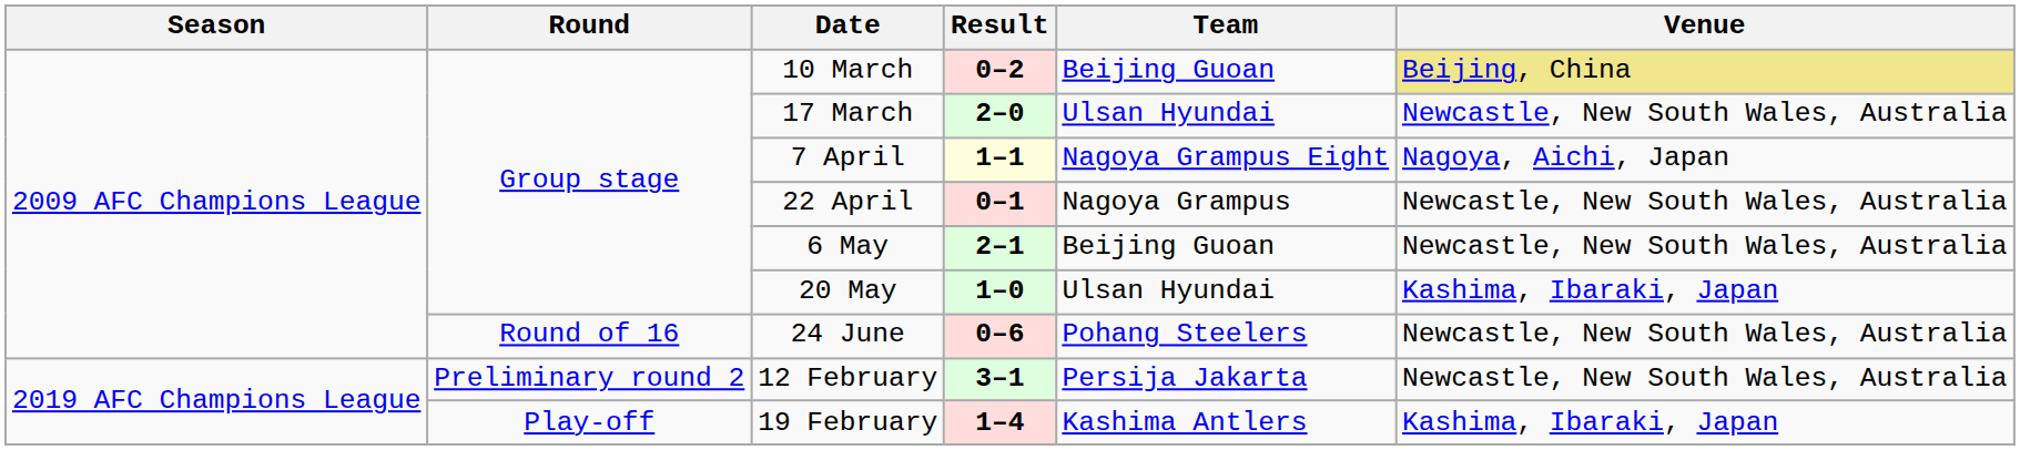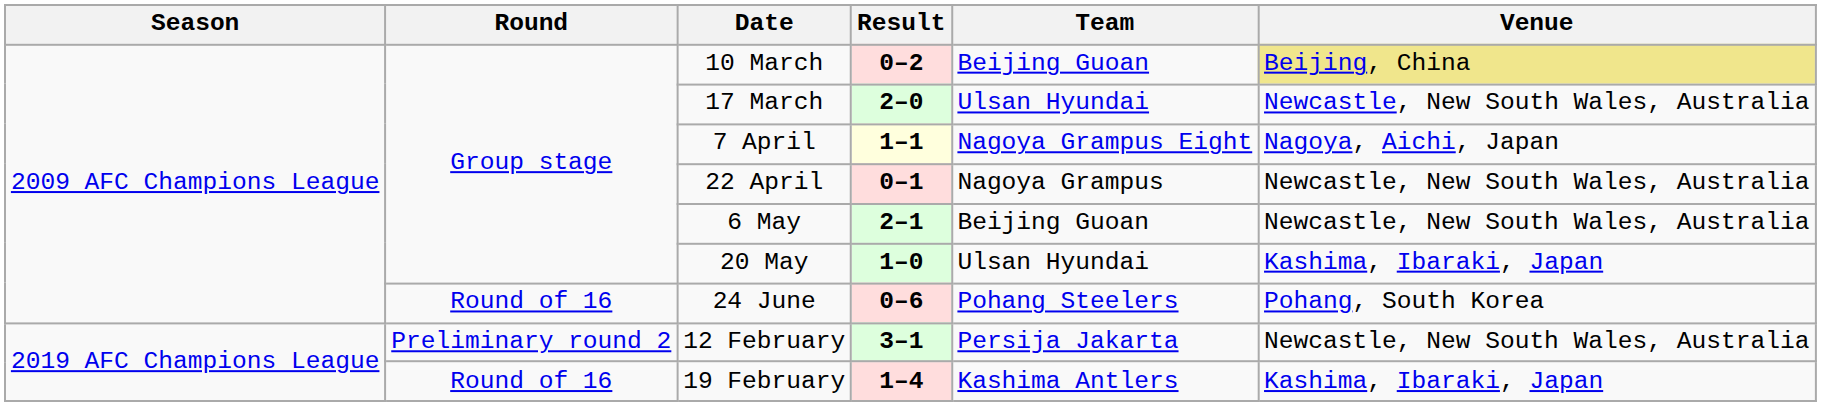 <table class="wikitable"  style="font-size:95%; text-align: center;">
 <tr>
 </tr>
 <tr>
 <th>Season</th>
 <th>Round</th>
 <th>Date</th>
 <th>Result</th>
 <th>Team</th>
 <th>Venue</th>
 </tr>
 <tr>
 <td rowspan="7"><a href='#'>2009 AFC Champions League</a></td>
 <td rowspan="6"><a href='#'>Group stage</a></td>
 <td>10 March</td>
 <td bgcolor=#ffdddd align=center><strong>0–2</strong></td>
 <td align=left> <a href='#'>Beijing Guoan</a></td>
 <td align=left style="background: khaki;"><a href='#'>Beijing</a>, China</td>
 </tr>
 <tr>
 <td>17 March</td>
 <td bgcolor=#ddffdd align=center><strong>2–0</strong></td>
 <td align=left> <a href='#'>Ulsan Hyundai</a></td>
 <td align=left><a href='#'>Newcastle</a>, New South Wales, Australia</td>
 </tr>
 <tr>
 <td>7 April</td>
 <td bgcolor=#ffffdd align=center><strong>1–1</strong></td>
 <td align=left> <a href='#'>Nagoya Grampus Eight</a></td>
 <td align=left><a href='#'>Nagoya</a>, <a href='#'>Aichi</a>, Japan</td>
 </tr>
 <tr>
 <td>22 April</td>
 <td bgcolor=#ffdddd align=center><strong>0–1</strong></td>
 <td align=left> Nagoya Grampus</td>
 <td align=left>Newcastle, New South Wales, Australia</td>
 </tr>
 <tr>
 <td>6 May</td>
 <td bgcolor=#ddffdd align=center><strong>2–1</strong></td>
 <td align=left> Beijing Guoan</td>
 <td align=left>Newcastle, New South Wales, Australia</td>
 </tr>
 <tr>
 <td>20 May</td>
 <td bgcolor=#ddffdd align=center><strong>1–0</strong></td>
 <td align=left> Ulsan Hyundai</td>
 <td align=left><a href='#'>Kashima</a>, <a href='#'>Ibaraki</a>, <a href='#'>Japan</a></td>
 </tr>
 <tr>
 <td><a href='#'>Round of 16</a></td>
 <td>24 June</td>
 <td bgcolor=#ffdddd align=center><strong>0–6</strong></td>
 <td align=left> <a href='#'>Pohang Steelers</a></td>
-<td align=left>Newcastle, New South Wales, Australia</td>
+<td align=left><a href='#'>Pohang</a>, South Korea</td>
 </tr>
 <tr>
 <td rowspan="2"><a href='#'>2019 AFC Champions League</a></td>
 <td><a href='#'>Preliminary round 2</a></td>
 <td>12 February</td>
 <td bgcolor=#ddffdd align=center><strong>3–1</strong></td>
 <td align=left> <a href='#'>Persija Jakarta</a></td>
 <td align=left>Newcastle, New South Wales, Australia</td>
 </tr>
 <tr>
-<td><a href='#'>Play-off</a></td>
+<td><a href='#'>Round of 16</a></td>
 <td>19 February</td>
 <td bgcolor=#ffdddd align=center><strong>1–4</strong></td>
 <td align=left> <a href='#'>Kashima Antlers</a></td>
 <td align=left><a href='#'>Kashima</a>, <a href='#'>Ibaraki</a>, <a href='#'>Japan</a></td>
 </tr>
 </table>
